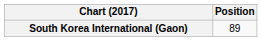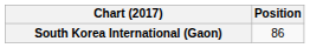 <table class="wikitable plainrowheaders" style="text-align:center">
 <tr>
 <th scope="col" style="width:20.2em;">Chart (2017)</th>
 <th scope="col">Position</th>
 </tr>
 <tr>
 <th scope="row">South Korea International (Gaon)</th>
-<td>89</td>
+<td>86</td>
 </tr>
 </table>
